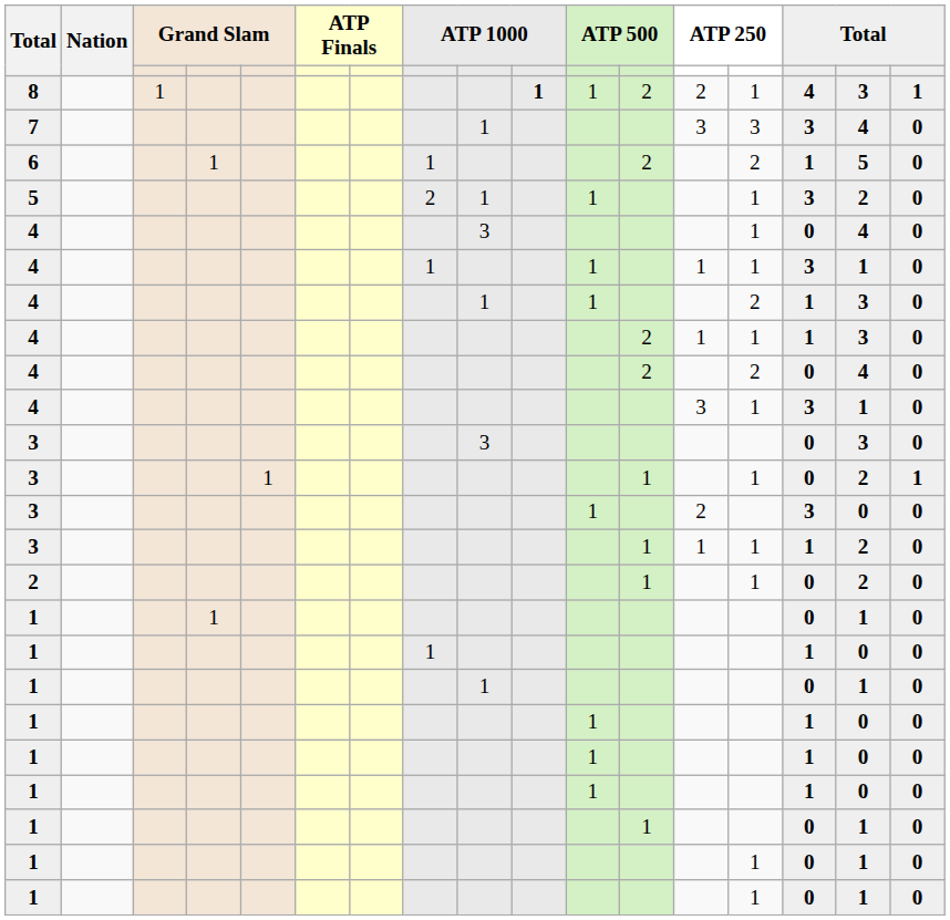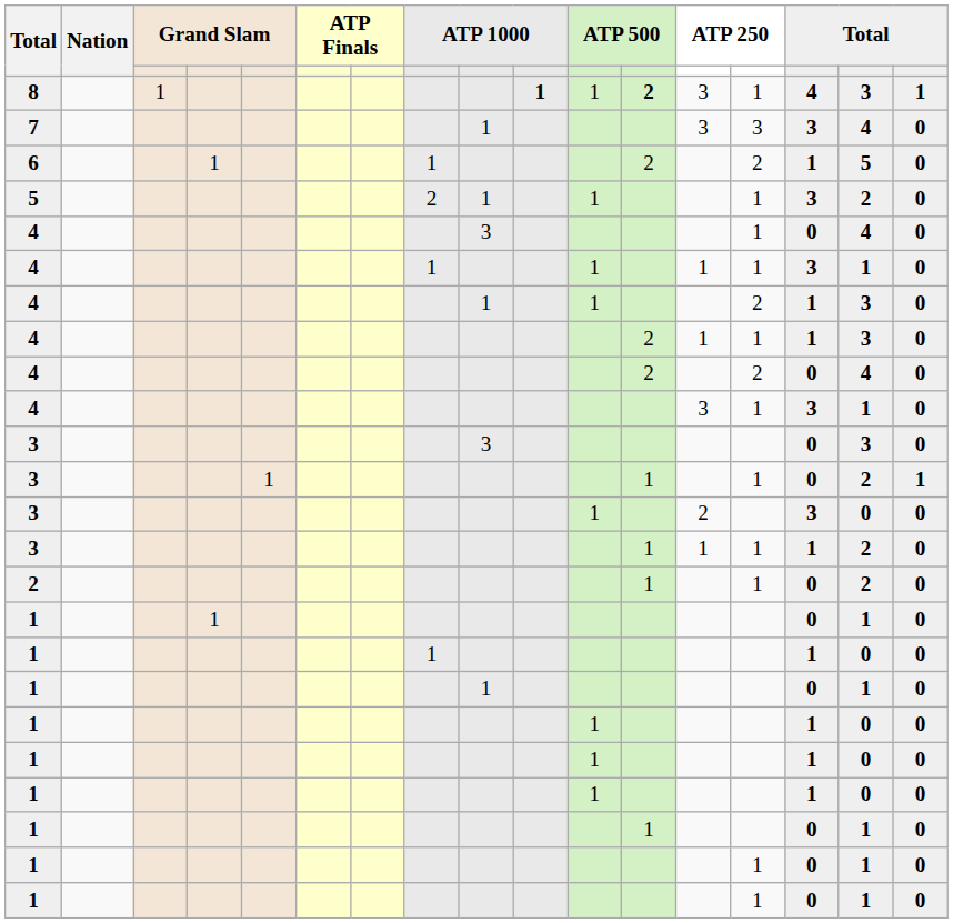 <table class="sortable wikitable nowrap" style="font-size:90%">
 <tr>
 <th rowspan=2>Total</th>
 <th rowspan=2>Nation</th>
 <th style="background-color:#f3e6d7;" colspan="3">Grand Slam</th>
 <th style="background-color:#ffc;" colspan="2">ATP Finals</th>
 <th style="background-color:#e9e9e9;" colspan="3">ATP 1000</th>
 <th style="background-color:#d4f1c5;" colspan="2">ATP 500</th>
 <th style="background-color:#fff;" colspan="2">ATP 250</th>
 <th style="background-color:#efefef;" colspan="3">Total</th>
 </tr>
 <tr>
 <th style="width:30px; background-color:#f3e6d7;"></th>
 <th style="width:30px; background-color:#f3e6d7;"></th>
 <th style="width:30px; background-color:#f3e6d7;"></th>
 <th style="width:30px; background-color:#ffc;"></th>
 <th style="width:30px; background-color:#ffc;"></th>
 <th style="width:30px; background-color:#e9e9e9;"></th>
 <th style="width:30px; background-color:#e9e9e9;"></th>
 <th style="width:30px; background-color:#e9e9e9;"></th>
 <th style="width:30px; background-color:#d4f1c5;"></th>
 <th style="width:30px; background-color:#d4f1c5;"></th>
 <th style="width:30px; background-color:#fff;"></th>
 <th style="width:30px; background-color:#fff;"></th>
 <th style="width:30px; background-color:#efefef;"></th>
 <th style="width:30px; background-color:#efefef;"></th>
 <th style="width:30px; background-color:#efefef;"></th>
 </tr>
 <tr style="text-align:center">
 <td style="background:#efefef;"><strong>8</strong></td>
 <td style="text-align:left"></td>
 <td style="background:#F3E6D7;">1</td>
 <td style="background:#F3E6D7;"></td>
 <td style="background:#F3E6D7;"></td>
 <td style="background:#ffc;"></td>
 <td style="background:#ffc;"></td>
 <td style="background:#e9e9e9;"></td>
 <td style="background:#e9e9e9;"></td>
 <td style="background:#e9e9e9;"><strong>1</strong></td>
 <td style="background:#D4F1C5;">1</td>
-<td style="background:#D4F1C5;">2</td>
-<td>2</td>
+<td style="background:#D4F1C5;"><strong>2</strong></td>
+<td>3</td>
 <td>1</td>
 <td style="background:#efefef;"><strong>4</strong></td>
 <td style="background:#efefef;"><strong>3</strong></td>
 <td style="background:#efefef;"><strong>1</strong></td>
 </tr>
 <tr style="text-align:center">
 <td style="background:#efefef;"><strong>7</strong></td>
 <td style="text-align:left"></td>
 <td style="background:#F3E6D7;"></td>
 <td style="background:#F3E6D7;"></td>
 <td style="background:#F3E6D7;"></td>
 <td style="background:#ffc;"></td>
 <td style="background:#ffc;"></td>
 <td style="background:#e9e9e9;"></td>
 <td style="background:#e9e9e9;">1</td>
 <td style="background:#e9e9e9;"></td>
 <td style="background:#D4F1C5;"></td>
 <td style="background:#D4F1C5;"></td>
 <td>3</td>
 <td>3</td>
 <td style="background:#efefef;"><strong>3</strong></td>
 <td style="background:#efefef;"><strong>4</strong></td>
 <td style="background:#efefef;"><strong>0</strong></td>
 </tr>
 <tr style="text-align:center">
 <td style="background:#efefef;"><strong>6</strong></td>
 <td style="text-align:left"></td>
 <td style="background:#F3E6D7;"></td>
 <td style="background:#F3E6D7;">1</td>
 <td style="background:#F3E6D7;"></td>
 <td style="background:#ffc;"></td>
 <td style="background:#ffc;"></td>
 <td style="background:#e9e9e9;">1</td>
 <td style="background:#e9e9e9;"></td>
 <td style="background:#e9e9e9;"></td>
 <td style="background:#D4F1C5;"></td>
 <td style="background:#D4F1C5;">2</td>
 <td></td>
 <td>2</td>
 <td style="background:#efefef;"><strong>1</strong></td>
 <td style="background:#efefef;"><strong>5</strong></td>
 <td style="background:#efefef;"><strong>0</strong></td>
 </tr>
 <tr style="text-align:center">
 <td style="background:#efefef;"><strong>5</strong></td>
 <td style="text-align:left"></td>
 <td style="background:#F3E6D7;"></td>
 <td style="background:#F3E6D7;"></td>
 <td style="background:#F3E6D7;"></td>
 <td style="background:#ffc;"></td>
 <td style="background:#ffc;"></td>
 <td style="background:#e9e9e9;">2</td>
 <td style="background:#e9e9e9;">1</td>
 <td style="background:#e9e9e9;"></td>
 <td style="background:#D4F1C5;">1</td>
 <td style="background:#D4F1C5;"></td>
 <td></td>
 <td>1</td>
 <td style="background:#efefef;"><strong>3</strong></td>
 <td style="background:#efefef;"><strong>2</strong></td>
 <td style="background:#efefef;"><strong>0</strong></td>
 </tr>
 <tr style="text-align:center">
 <td style="background:#efefef;"><strong>4</strong></td>
 <td style="text-align:left"></td>
 <td style="background:#F3E6D7;"></td>
 <td style="background:#F3E6D7;"></td>
 <td style="background:#F3E6D7;"></td>
 <td style="background:#ffc;"></td>
 <td style="background:#ffc;"></td>
 <td style="background:#e9e9e9;"></td>
 <td style="background:#e9e9e9;">3</td>
 <td style="background:#e9e9e9;"></td>
 <td style="background:#D4F1C5;"></td>
 <td style="background:#D4F1C5;"></td>
 <td></td>
 <td>1</td>
 <td style="background:#efefef;"><strong>0</strong></td>
 <td style="background:#efefef;"><strong>4</strong></td>
 <td style="background:#efefef;"><strong>0</strong></td>
 </tr>
 <tr style="text-align:center">
 <td style="background:#efefef;"><strong>4</strong></td>
 <td style="text-align:left"></td>
 <td style="background:#F3E6D7;"></td>
 <td style="background:#F3E6D7;"></td>
 <td style="background:#F3E6D7;"></td>
 <td style="background:#ffc;"></td>
 <td style="background:#ffc;"></td>
 <td style="background:#e9e9e9;">1</td>
 <td style="background:#e9e9e9;"></td>
 <td style="background:#e9e9e9;"></td>
 <td style="background:#D4F1C5;">1</td>
 <td style="background:#D4F1C5;"></td>
 <td>1</td>
 <td>1</td>
 <td style="background:#efefef;"><strong>3</strong></td>
 <td style="background:#efefef;"><strong>1</strong></td>
 <td style="background:#efefef;"><strong>0</strong></td>
 </tr>
 <tr style="text-align:center">
 <td style="background:#efefef;"><strong>4</strong></td>
 <td style="text-align:left"></td>
 <td style="background:#F3E6D7;"></td>
 <td style="background:#F3E6D7;"></td>
 <td style="background:#F3E6D7;"></td>
 <td style="background:#ffc;"></td>
 <td style="background:#ffc;"></td>
 <td style="background:#e9e9e9;"></td>
 <td style="background:#e9e9e9;">1</td>
 <td style="background:#e9e9e9;"></td>
 <td style="background:#D4F1C5;">1</td>
 <td style="background:#D4F1C5;"></td>
 <td></td>
 <td>2</td>
 <td style="background:#efefef;"><strong>1</strong></td>
 <td style="background:#efefef;"><strong>3</strong></td>
 <td style="background:#efefef;"><strong>0</strong></td>
 </tr>
 <tr style="text-align:center">
 <td style="background:#efefef;"><strong>4</strong></td>
 <td style="text-align:left"></td>
 <td style="background:#F3E6D7;"></td>
 <td style="background:#F3E6D7;"></td>
 <td style="background:#F3E6D7;"></td>
 <td style="background:#ffc;"></td>
 <td style="background:#ffc;"></td>
 <td style="background:#e9e9e9;"></td>
 <td style="background:#e9e9e9;"></td>
 <td style="background:#e9e9e9;"></td>
 <td style="background:#D4F1C5;"></td>
 <td style="background:#D4F1C5;">2</td>
 <td>1</td>
 <td>1</td>
 <td style="background:#efefef;"><strong>1</strong></td>
 <td style="background:#efefef;"><strong>3</strong></td>
 <td style="background:#efefef;"><strong>0</strong></td>
 </tr>
 <tr style="text-align:center">
 <td style="background:#efefef;"><strong>4</strong></td>
 <td style="text-align:left"></td>
 <td style="background:#F3E6D7;"></td>
 <td style="background:#F3E6D7;"></td>
 <td style="background:#F3E6D7;"></td>
 <td style="background:#ffc;"></td>
 <td style="background:#ffc;"></td>
 <td style="background:#e9e9e9;"></td>
 <td style="background:#e9e9e9;"></td>
 <td style="background:#e9e9e9;"></td>
 <td style="background:#D4F1C5;"></td>
 <td style="background:#D4F1C5;">2</td>
 <td></td>
 <td>2</td>
 <td style="background:#efefef;"><strong>0</strong></td>
 <td style="background:#efefef;"><strong>4</strong></td>
 <td style="background:#efefef;"><strong>0</strong></td>
 </tr>
 <tr style="text-align:center">
 <td style="background:#efefef;"><strong>4</strong></td>
 <td style="text-align:left"></td>
 <td style="background:#F3E6D7;"></td>
 <td style="background:#F3E6D7;"></td>
 <td style="background:#F3E6D7;"></td>
 <td style="background:#ffc;"></td>
 <td style="background:#ffc;"></td>
 <td style="background:#e9e9e9;"></td>
 <td style="background:#e9e9e9;"></td>
 <td style="background:#e9e9e9;"></td>
 <td style="background:#D4F1C5;"></td>
 <td style="background:#D4F1C5;"></td>
 <td>3</td>
 <td>1</td>
 <td style="background:#efefef;"><strong>3</strong></td>
 <td style="background:#efefef;"><strong>1</strong></td>
 <td style="background:#efefef;"><strong>0</strong></td>
 </tr>
 <tr style="text-align:center">
 <td style="background:#efefef;"><strong>3</strong></td>
 <td style="text-align:left"></td>
 <td style="background:#F3E6D7;"></td>
 <td style="background:#F3E6D7;"></td>
 <td style="background:#F3E6D7;"></td>
 <td style="background:#ffc;"></td>
 <td style="background:#ffc;"></td>
 <td style="background:#e9e9e9;"></td>
 <td style="background:#e9e9e9;">3</td>
 <td style="background:#e9e9e9;"></td>
 <td style="background:#D4F1C5;"></td>
 <td style="background:#D4F1C5;"></td>
 <td></td>
 <td></td>
 <td style="background:#efefef;"><strong>0</strong></td>
 <td style="background:#efefef;"><strong>3</strong></td>
 <td style="background:#efefef;"><strong>0</strong></td>
 </tr>
 <tr style="text-align:center">
 <td style="background:#efefef;"><strong>3</strong></td>
 <td style="text-align:left"></td>
 <td style="background:#F3E6D7;"></td>
 <td style="background:#F3E6D7;"></td>
 <td style="background:#F3E6D7;">1</td>
 <td style="background:#ffc;"></td>
 <td style="background:#ffc;"></td>
 <td style="background:#e9e9e9;"></td>
 <td style="background:#e9e9e9;"></td>
 <td style="background:#e9e9e9;"></td>
 <td style="background:#D4F1C5;"></td>
 <td style="background:#D4F1C5;">1</td>
 <td></td>
 <td>1</td>
 <td style="background:#efefef;"><strong>0</strong></td>
 <td style="background:#efefef;"><strong>2</strong></td>
 <td style="background:#efefef;"><strong>1</strong></td>
 </tr>
 <tr style="text-align:center">
 <td style="background:#efefef;"><strong>3</strong></td>
 <td style="text-align:left"></td>
 <td style="background:#F3E6D7;"></td>
 <td style="background:#F3E6D7;"></td>
 <td style="background:#F3E6D7;"></td>
 <td style="background:#ffc;"></td>
 <td style="background:#ffc;"></td>
 <td style="background:#e9e9e9;"></td>
 <td style="background:#e9e9e9;"></td>
 <td style="background:#e9e9e9;"></td>
 <td style="background:#D4F1C5;">1</td>
 <td style="background:#D4F1C5;"></td>
 <td>2</td>
 <td></td>
 <td style="background:#efefef;"><strong>3</strong></td>
 <td style="background:#efefef;"><strong>0</strong></td>
 <td style="background:#efefef;"><strong>0</strong></td>
 </tr>
 <tr style="text-align:center">
 <td style="background:#efefef;"><strong>3</strong></td>
 <td style="text-align:left"></td>
 <td style="background:#F3E6D7;"></td>
 <td style="background:#F3E6D7;"></td>
 <td style="background:#F3E6D7;"></td>
 <td style="background:#ffc;"></td>
 <td style="background:#ffc;"></td>
 <td style="background:#e9e9e9;"></td>
 <td style="background:#e9e9e9;"></td>
 <td style="background:#e9e9e9;"></td>
 <td style="background:#D4F1C5;"></td>
 <td style="background:#D4F1C5;">1</td>
 <td>1</td>
 <td>1</td>
 <td style="background:#efefef;"><strong>1</strong></td>
 <td style="background:#efefef;"><strong>2</strong></td>
 <td style="background:#efefef;"><strong>0</strong></td>
 </tr>
 <tr style="text-align:center">
 <td style="background:#efefef;"><strong>2</strong></td>
 <td style="text-align:left"></td>
 <td style="background:#F3E6D7;"></td>
 <td style="background:#F3E6D7;"></td>
 <td style="background:#F3E6D7;"></td>
 <td style="background:#ffc;"></td>
 <td style="background:#ffc;"></td>
 <td style="background:#e9e9e9;"></td>
 <td style="background:#e9e9e9;"></td>
 <td style="background:#e9e9e9;"></td>
 <td style="background:#D4F1C5;"></td>
 <td style="background:#D4F1C5;">1</td>
 <td></td>
 <td>1</td>
 <td style="background:#efefef;"><strong>0</strong></td>
 <td style="background:#efefef;"><strong>2</strong></td>
 <td style="background:#efefef;"><strong>0</strong></td>
 </tr>
 <tr style="text-align:center">
 <td style="background:#efefef;"><strong>1</strong></td>
 <td style="text-align:left"></td>
 <td style="background:#F3E6D7;"></td>
 <td style="background:#F3E6D7;">1</td>
 <td style="background:#F3E6D7;"></td>
 <td style="background:#ffc;"></td>
 <td style="background:#ffc;"></td>
 <td style="background:#e9e9e9;"></td>
 <td style="background:#e9e9e9;"></td>
 <td style="background:#e9e9e9;"></td>
 <td style="background:#D4F1C5;"></td>
 <td style="background:#D4F1C5;"></td>
 <td></td>
 <td></td>
 <td style="background:#efefef;"><strong>0</strong></td>
 <td style="background:#efefef;"><strong>1</strong></td>
 <td style="background:#efefef;"><strong>0</strong></td>
 </tr>
 <tr style="text-align:center">
 <td style="background:#efefef;"><strong>1</strong></td>
 <td style="text-align:left"></td>
 <td style="background:#F3E6D7;"></td>
 <td style="background:#F3E6D7;"></td>
 <td style="background:#F3E6D7;"></td>
 <td style="background:#ffc;"></td>
 <td style="background:#ffc;"></td>
 <td style="background:#e9e9e9;">1</td>
 <td style="background:#e9e9e9;"></td>
 <td style="background:#e9e9e9;"></td>
 <td style="background:#D4F1C5;"></td>
 <td style="background:#D4F1C5;"></td>
 <td></td>
 <td></td>
 <td style="background:#efefef;"><strong>1</strong></td>
 <td style="background:#efefef;"><strong>0</strong></td>
 <td style="background:#efefef;"><strong>0</strong></td>
 </tr>
 <tr style="text-align:center">
 <td style="background:#efefef;"><strong>1</strong></td>
 <td style="text-align:left"></td>
 <td style="background:#F3E6D7;"></td>
 <td style="background:#F3E6D7;"></td>
 <td style="background:#F3E6D7;"></td>
 <td style="background:#ffc;"></td>
 <td style="background:#ffc;"></td>
 <td style="background:#e9e9e9;"></td>
 <td style="background:#e9e9e9;">1</td>
 <td style="background:#e9e9e9;"></td>
 <td style="background:#D4F1C5;"></td>
 <td style="background:#D4F1C5;"></td>
 <td></td>
 <td></td>
 <td style="background:#efefef;"><strong>0</strong></td>
 <td style="background:#efefef;"><strong>1</strong></td>
 <td style="background:#efefef;"><strong>0</strong></td>
 </tr>
 <tr style="text-align:center">
 <td style="background:#efefef;"><strong>1</strong></td>
 <td style="text-align:left"></td>
 <td style="background:#F3E6D7;"></td>
 <td style="background:#F3E6D7;"></td>
 <td style="background:#F3E6D7;"></td>
 <td style="background:#ffc;"></td>
 <td style="background:#ffc;"></td>
 <td style="background:#e9e9e9;"></td>
 <td style="background:#e9e9e9;"></td>
 <td style="background:#e9e9e9;"></td>
 <td style="background:#D4F1C5;">1</td>
 <td style="background:#D4F1C5;"></td>
 <td></td>
 <td></td>
 <td style="background:#efefef;"><strong>1</strong></td>
 <td style="background:#efefef;"><strong>0</strong></td>
 <td style="background:#efefef;"><strong>0</strong></td>
 </tr>
 <tr style="text-align:center">
 <td style="background:#efefef;"><strong>1</strong></td>
 <td style="text-align:left"></td>
 <td style="background:#F3E6D7;"></td>
 <td style="background:#F3E6D7;"></td>
 <td style="background:#F3E6D7;"></td>
 <td style="background:#ffc;"></td>
 <td style="background:#ffc;"></td>
 <td style="background:#e9e9e9;"></td>
 <td style="background:#e9e9e9;"></td>
 <td style="background:#e9e9e9;"></td>
 <td style="background:#D4F1C5;">1</td>
 <td style="background:#D4F1C5;"></td>
 <td></td>
 <td></td>
 <td style="background:#efefef;"><strong>1</strong></td>
 <td style="background:#efefef;"><strong>0</strong></td>
 <td style="background:#efefef;"><strong>0</strong></td>
 </tr>
 <tr style="text-align:center">
 <td style="background:#efefef;"><strong>1</strong></td>
 <td style="text-align:left"></td>
 <td style="background:#F3E6D7;"></td>
 <td style="background:#F3E6D7;"></td>
 <td style="background:#F3E6D7;"></td>
 <td style="background:#ffc;"></td>
 <td style="background:#ffc;"></td>
 <td style="background:#e9e9e9;"></td>
 <td style="background:#e9e9e9;"></td>
 <td style="background:#e9e9e9;"></td>
 <td style="background:#D4F1C5;">1</td>
 <td style="background:#D4F1C5;"></td>
 <td></td>
 <td></td>
 <td style="background:#efefef;"><strong>1</strong></td>
 <td style="background:#efefef;"><strong>0</strong></td>
 <td style="background:#efefef;"><strong>0</strong></td>
 </tr>
 <tr style="text-align:center">
 <td style="background:#efefef;"><strong>1</strong></td>
 <td style="text-align:left"></td>
 <td style="background:#F3E6D7;"></td>
 <td style="background:#F3E6D7;"></td>
 <td style="background:#F3E6D7;"></td>
 <td style="background:#ffc;"></td>
 <td style="background:#ffc;"></td>
 <td style="background:#e9e9e9;"></td>
 <td style="background:#e9e9e9;"></td>
 <td style="background:#e9e9e9;"></td>
 <td style="background:#D4F1C5;"></td>
 <td style="background:#D4F1C5;">1</td>
 <td></td>
 <td></td>
 <td style="background:#efefef;"><strong>0</strong></td>
 <td style="background:#efefef;"><strong>1</strong></td>
 <td style="background:#efefef;"><strong>0</strong></td>
 </tr>
 <tr style="text-align:center">
 <td style="background:#efefef;"><strong>1</strong></td>
 <td style="text-align:left"></td>
 <td style="background:#F3E6D7;"></td>
 <td style="background:#F3E6D7;"></td>
 <td style="background:#F3E6D7;"></td>
 <td style="background:#ffc;"></td>
 <td style="background:#ffc;"></td>
 <td style="background:#e9e9e9;"></td>
 <td style="background:#e9e9e9;"></td>
 <td style="background:#e9e9e9;"></td>
 <td style="background:#D4F1C5;"></td>
 <td style="background:#D4F1C5;"></td>
 <td></td>
 <td>1</td>
 <td style="background:#efefef;"><strong>0</strong></td>
 <td style="background:#efefef;"><strong>1</strong></td>
 <td style="background:#efefef;"><strong>0</strong></td>
 </tr>
 <tr style="text-align:center">
 <td style="background:#efefef;"><strong>1</strong></td>
 <td style="text-align:left"></td>
 <td style="background:#F3E6D7;"></td>
 <td style="background:#F3E6D7;"></td>
 <td style="background:#F3E6D7;"></td>
 <td style="background:#ffc;"></td>
 <td style="background:#ffc;"></td>
 <td style="background:#e9e9e9;"></td>
 <td style="background:#e9e9e9;"></td>
 <td style="background:#e9e9e9;"></td>
 <td style="background:#D4F1C5;"></td>
 <td style="background:#D4F1C5;"></td>
 <td></td>
 <td>1</td>
 <td style="background:#efefef;"><strong>0</strong></td>
 <td style="background:#efefef;"><strong>1</strong></td>
 <td style="background:#efefef;"><strong>0</strong></td>
 </tr>
 </table>
